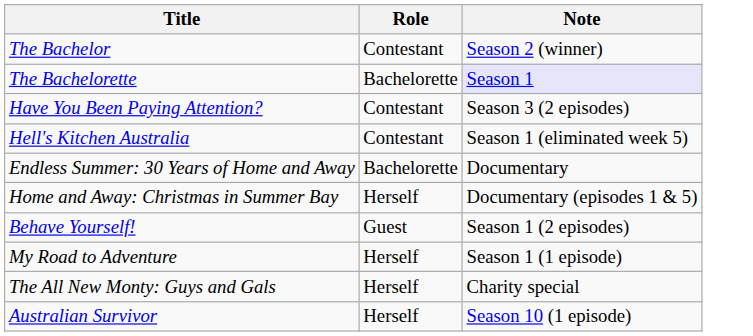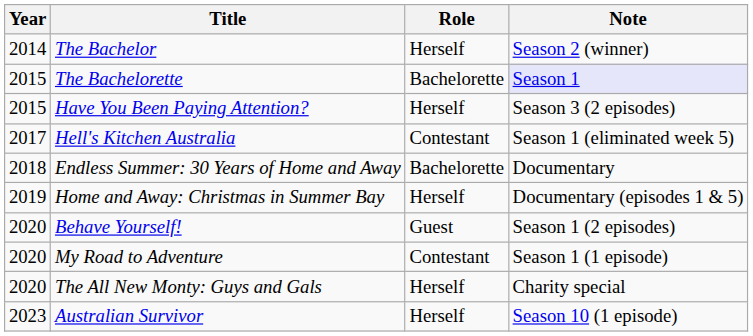 <table class="wikitable">
 <tr>
+<th>Year</th>
 <th>Title</th>
 <th>Role</th>
 <th>Note</th>
 </tr>
 <tr>
+<td>2014</td>
 <td><em><a href='#'>The Bachelor</a></em></td>
-<td>Contestant</td>
+<td>Herself</td>
 <td><a href='#'>Season 2</a> (winner)</td>
 </tr>
 <tr>
+<td>2015</td>
 <td><em><a href='#'>The Bachelorette</a></em></td>
 <td>Bachelorette</td>
 <td style="background: lavender;"><a href='#'>Season 1</a></td>
 </tr>
 <tr>
+<td>2015</td>
 <td><em><a href='#'>Have You Been Paying Attention?</a></em></td>
-<td>Contestant</td>
+<td>Herself</td>
 <td>Season 3 (2 episodes)</td>
 </tr>
 <tr>
+<td>2017</td>
 <td><em><a href='#'>Hell's Kitchen Australia</a></em></td>
 <td>Contestant</td>
 <td>Season 1 (eliminated week 5)</td>
 </tr>
 <tr>
+<td>2018</td>
 <td><em>Endless Summer: 30 Years of Home and Away</em></td>
 <td>Bachelorette</td>
 <td>Documentary</td>
 </tr>
 <tr>
+<td>2019</td>
 <td><em>Home and Away: Christmas in Summer Bay</em></td>
 <td>Herself</td>
 <td>Documentary (episodes 1 & 5)</td>
 </tr>
 <tr>
+<td>2020</td>
 <td><em><a href='#'>Behave Yourself!</a></em></td>
 <td>Guest</td>
 <td>Season 1 (2 episodes)</td>
 </tr>
 <tr>
+<td>2020</td>
 <td><em>My Road to Adventure</em></td>
-<td>Herself</td>
+<td>Contestant</td>
 <td>Season 1 (1 episode)</td>
 </tr>
 <tr>
+<td>2020</td>
 <td><em>The All New Monty: Guys and Gals</em></td>
 <td>Herself</td>
 <td>Charity special</td>
 </tr>
 <tr>
+<td>2023</td>
 <td><em><a href='#'>Australian Survivor</a></em></td>
 <td>Herself </td>
 <td><a href='#'>Season 10</a> (1 episode)</td>
 </tr>
 </table>
